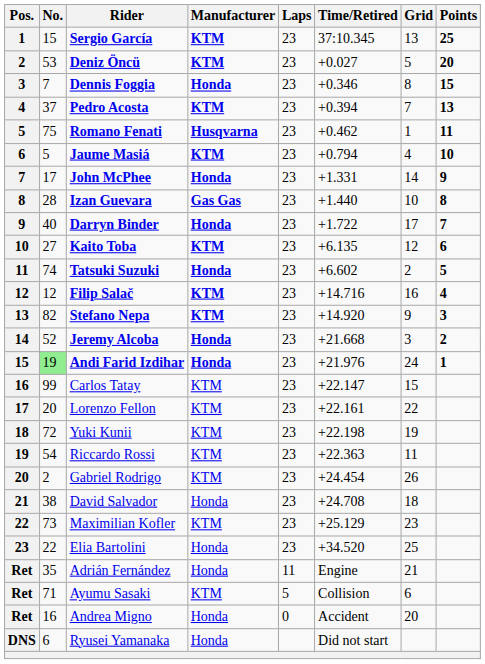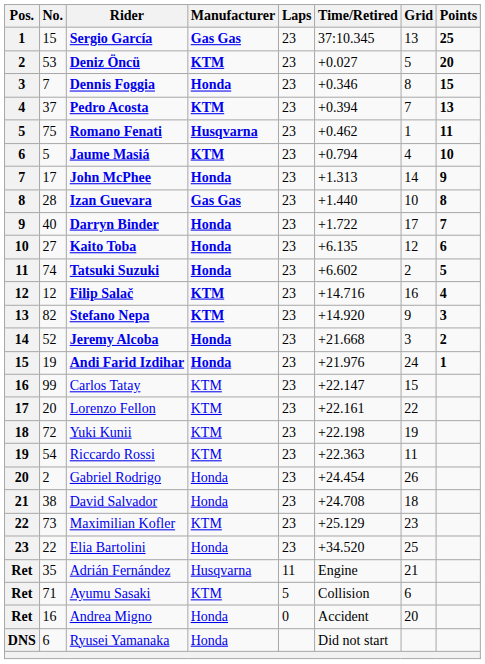 <table class="wikitable" style="font-size: 85%;">
 <tr>
 <th>Pos.</th>
 <th>No.</th>
 <th>Rider</th>
 <th>Manufacturer</th>
 <th>Laps</th>
 <th>Time/Retired</th>
 <th>Grid</th>
 <th>Points</th>
 </tr>
 <tr>
 <th>1</th>
 <td>15</td>
 <td> <strong><a href='#'>Sergio García</a></strong></td>
-<td><strong><a href='#'>KTM</a></strong></td>
+<td><strong><a href='#'>Gas Gas</a></strong></td>
 <td>23</td>
 <td>37:10.345</td>
 <td>13</td>
 <td><strong>25</strong></td>
 </tr>
 <tr>
 <th>2</th>
 <td>53</td>
 <td> <strong><a href='#'>Deniz Öncü</a></strong></td>
 <td><strong><a href='#'>KTM</a></strong></td>
 <td>23</td>
 <td>+0.027</td>
 <td>5</td>
 <td><strong>20</strong></td>
 </tr>
 <tr>
 <th>3</th>
 <td>7</td>
 <td> <strong><a href='#'>Dennis Foggia</a></strong></td>
 <td><strong><a href='#'>Honda</a></strong></td>
 <td>23</td>
 <td>+0.346</td>
 <td>8</td>
 <td><strong>15</strong></td>
 </tr>
 <tr>
 <th>4</th>
 <td>37</td>
 <td> <strong><a href='#'>Pedro Acosta</a></strong></td>
 <td><strong><a href='#'>KTM</a></strong></td>
 <td>23</td>
 <td>+0.394</td>
 <td>7</td>
 <td><strong>13</strong></td>
 </tr>
 <tr>
 <th>5</th>
 <td>75</td>
 <td> <strong><a href='#'>Romano Fenati</a></strong></td>
 <td><strong><a href='#'>Husqvarna</a></strong></td>
 <td>23</td>
 <td>+0.462</td>
 <td>1</td>
 <td><strong>11</strong></td>
 </tr>
 <tr>
 <th>6</th>
 <td>5</td>
 <td> <strong><a href='#'>Jaume Masiá</a></strong></td>
 <td><strong><a href='#'>KTM</a></strong></td>
 <td>23</td>
 <td>+0.794</td>
 <td>4</td>
 <td><strong>10</strong></td>
 </tr>
 <tr>
 <th>7</th>
 <td>17</td>
 <td> <strong><a href='#'>John McPhee</a></strong></td>
 <td><strong><a href='#'>Honda</a></strong></td>
 <td>23</td>
-<td>+1.331</td>
+<td>+1.313</td>
 <td>14</td>
 <td><strong>9</strong></td>
 </tr>
 <tr>
 <th>8</th>
 <td>28</td>
 <td> <strong><a href='#'>Izan Guevara</a></strong></td>
 <td><strong><a href='#'>Gas Gas</a></strong></td>
 <td>23</td>
 <td>+1.440</td>
 <td>10</td>
 <td><strong>8</strong></td>
 </tr>
 <tr>
 <th>9</th>
 <td>40</td>
 <td> <strong><a href='#'>Darryn Binder</a></strong></td>
 <td><strong><a href='#'>Honda</a></strong></td>
 <td>23</td>
 <td>+1.722</td>
 <td>17</td>
 <td><strong>7</strong></td>
 </tr>
 <tr>
 <th>10</th>
 <td>27</td>
 <td> <strong><a href='#'>Kaito Toba</a></strong></td>
-<td><strong><a href='#'>KTM</a></strong></td>
+<td><strong><a href='#'>Honda</a></strong></td>
 <td>23</td>
 <td>+6.135</td>
 <td>12</td>
 <td><strong>6</strong></td>
 </tr>
 <tr>
 <th>11</th>
 <td>74</td>
 <td> <strong><a href='#'>Tatsuki Suzuki</a></strong></td>
 <td><strong><a href='#'>Honda</a></strong></td>
 <td>23</td>
 <td>+6.602</td>
 <td>2</td>
 <td><strong>5</strong></td>
 </tr>
 <tr>
 <th>12</th>
 <td>12</td>
 <td> <strong><a href='#'>Filip Salač</a></strong></td>
 <td><strong><a href='#'>KTM</a></strong></td>
 <td>23</td>
 <td>+14.716</td>
 <td>16</td>
 <td><strong>4</strong></td>
 </tr>
 <tr>
 <th>13</th>
 <td>82</td>
 <td> <strong><a href='#'>Stefano Nepa</a></strong></td>
 <td><strong><a href='#'>KTM</a></strong></td>
 <td>23</td>
 <td>+14.920</td>
 <td>9</td>
 <td><strong>3</strong></td>
 </tr>
 <tr>
 <th>14</th>
 <td>52</td>
 <td> <strong><a href='#'>Jeremy Alcoba</a></strong></td>
 <td><strong><a href='#'>Honda</a></strong></td>
 <td>23</td>
 <td>+21.668</td>
 <td>3</td>
 <td><strong>2</strong></td>
 </tr>
 <tr>
 <th>15</th>
-<td style="background: lightgreen;">19</td>
+<td>19</td>
 <td> <strong><a href='#'>Andi Farid Izdihar</a></strong></td>
 <td><strong><a href='#'>Honda</a></strong></td>
 <td>23</td>
 <td>+21.976</td>
 <td>24</td>
 <td><strong>1</strong></td>
 </tr>
 <tr>
 <th>16</th>
 <td>99</td>
 <td> <a href='#'>Carlos Tatay</a></td>
 <td><a href='#'>KTM</a></td>
 <td>23</td>
 <td>+22.147</td>
 <td>15</td>
 <td></td>
 </tr>
 <tr>
 <th>17</th>
 <td>20</td>
 <td> <a href='#'>Lorenzo Fellon</a></td>
 <td><a href='#'>KTM</a></td>
 <td>23</td>
 <td>+22.161</td>
 <td>22</td>
 <td></td>
 </tr>
 <tr>
 <th>18</th>
 <td>72</td>
 <td> <a href='#'>Yuki Kunii</a></td>
 <td><a href='#'>KTM</a></td>
 <td>23</td>
 <td>+22.198</td>
 <td>19</td>
 <td></td>
 </tr>
 <tr>
 <th>19</th>
 <td>54</td>
 <td> <a href='#'>Riccardo Rossi</a></td>
 <td><a href='#'>KTM</a></td>
 <td>23</td>
 <td>+22.363</td>
 <td>11</td>
 <td></td>
 </tr>
 <tr>
 <th>20</th>
 <td>2</td>
 <td> <a href='#'>Gabriel Rodrigo</a></td>
-<td><a href='#'>KTM</a></td>
+<td><a href='#'>Honda</a></td>
 <td>23</td>
 <td>+24.454</td>
 <td>26</td>
 <td></td>
 </tr>
 <tr>
 <th>21</th>
 <td>38</td>
 <td> <a href='#'>David Salvador</a></td>
 <td><a href='#'>Honda</a></td>
 <td>23</td>
 <td>+24.708</td>
 <td>18</td>
 <td></td>
 </tr>
 <tr>
 <th>22</th>
 <td>73</td>
 <td> <a href='#'>Maximilian Kofler</a></td>
 <td><a href='#'>KTM</a></td>
 <td>23</td>
 <td>+25.129</td>
 <td>23</td>
 <td></td>
 </tr>
 <tr>
 <th>23</th>
 <td>22</td>
 <td> <a href='#'>Elia Bartolini</a></td>
 <td><a href='#'>Honda</a></td>
 <td>23</td>
 <td>+34.520</td>
 <td>25</td>
 <td></td>
 </tr>
 <tr>
 <th>Ret</th>
 <td>35</td>
 <td> <a href='#'>Adrián Fernández</a></td>
-<td><a href='#'>Honda</a></td>
+<td><a href='#'>Husqvarna</a></td>
 <td>11</td>
 <td>Engine</td>
 <td>21</td>
 <td></td>
 </tr>
 <tr>
 <th>Ret</th>
 <td>71</td>
 <td> <a href='#'>Ayumu Sasaki</a></td>
 <td><a href='#'>KTM</a></td>
 <td>5</td>
 <td>Collision</td>
 <td>6</td>
 <td></td>
 </tr>
 <tr>
 <th>Ret</th>
 <td>16</td>
 <td> <a href='#'>Andrea Migno</a></td>
 <td><a href='#'>Honda</a></td>
 <td>0</td>
 <td>Accident</td>
 <td>20</td>
 <td></td>
 </tr>
 <tr>
 <th>DNS</th>
 <td>6</td>
 <td> <a href='#'>Ryusei Yamanaka</a></td>
 <td><a href='#'>Honda</a></td>
 <td></td>
 <td>Did not start</td>
 <td></td>
 <td></td>
 </tr>
 <tr>
 <th colspan=8></th>
 </tr>
 </table>
